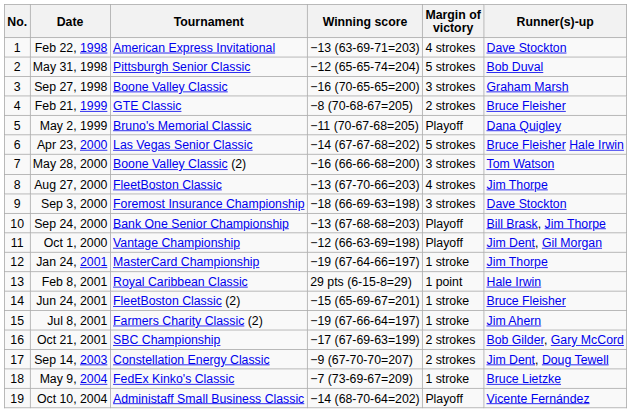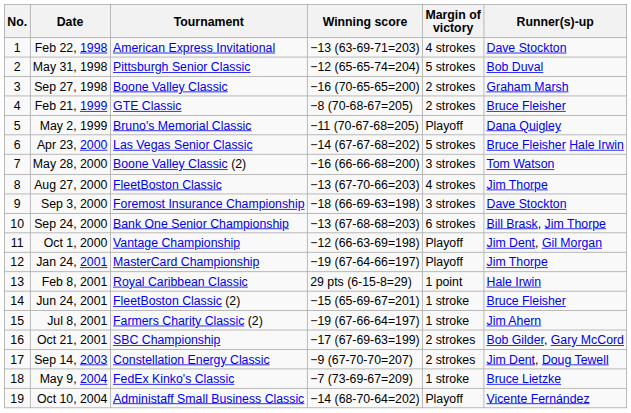 <table class="wikitable" style="font-size:95%;">
 <tr>
 <th>No.</th>
 <th>Date</th>
 <th>Tournament</th>
 <th>Winning score</th>
 <th>Margin of<br>victory</th>
 <th>Runner(s)-up</th>
 </tr>
 <tr>
 <td align=center>1</td>
 <td align=right>Feb 22, <a href='#'>1998</a></td>
 <td><a href='#'>American Express Invitational</a></td>
 <td>−13 (63-69-71=203)</td>
 <td>4 strokes</td>
 <td> <a href='#'>Dave Stockton</a></td>
 </tr>
 <tr>
 <td align=center>2</td>
 <td align=right>May 31, 1998</td>
 <td><a href='#'>Pittsburgh Senior Classic</a></td>
 <td>−12 (65-65-74=204)</td>
 <td>5 strokes</td>
 <td> <a href='#'>Bob Duval</a></td>
 </tr>
 <tr>
 <td align=center>3</td>
 <td align=right>Sep 27, 1998</td>
 <td><a href='#'>Boone Valley Classic</a></td>
 <td>−16 (70-65-65=200)</td>
-<td>3 strokes</td>
+<td>2 strokes</td>
 <td> <a href='#'>Graham Marsh</a></td>
 </tr>
 <tr>
 <td align=center>4</td>
 <td align=right>Feb 21, <a href='#'>1999</a></td>
 <td><a href='#'>GTE Classic</a></td>
 <td>−8 (70-68-67=205)</td>
 <td>2 strokes</td>
 <td> <a href='#'>Bruce Fleisher</a></td>
 </tr>
 <tr>
 <td align=center>5</td>
 <td align=right>May 2, 1999</td>
 <td><a href='#'>Bruno's Memorial Classic</a></td>
 <td>−11 (70-67-68=205)</td>
 <td>Playoff</td>
 <td> <a href='#'>Dana Quigley</a></td>
 </tr>
 <tr>
 <td align=center>6</td>
 <td align=right>Apr 23, <a href='#'>2000</a></td>
 <td><a href='#'>Las Vegas Senior Classic</a></td>
 <td>−14 (67-67-68=202)</td>
 <td>5 strokes</td>
 <td> <a href='#'>Bruce Fleisher</a>  <a href='#'>Hale Irwin</a></td>
 </tr>
 <tr>
 <td align=center>7</td>
 <td align=right>May 28, 2000</td>
 <td><a href='#'>Boone Valley Classic</a> (2)</td>
 <td>−16 (66-66-68=200)</td>
 <td>3 strokes</td>
 <td> <a href='#'>Tom Watson</a></td>
 </tr>
 <tr>
 <td align=center>8</td>
 <td align=right>Aug 27, 2000</td>
 <td><a href='#'>FleetBoston Classic</a></td>
 <td>−13 (67-70-66=203)</td>
 <td>4 strokes</td>
 <td> <a href='#'>Jim Thorpe</a></td>
 </tr>
 <tr>
 <td align=center>9</td>
 <td align=right>Sep 3, 2000</td>
 <td><a href='#'>Foremost Insurance Championship</a></td>
 <td>−18 (66-69-63=198)</td>
 <td>3 strokes</td>
 <td> <a href='#'>Dave Stockton</a></td>
 </tr>
 <tr>
 <td align=center>10</td>
 <td align=right>Sep 24, 2000</td>
 <td><a href='#'>Bank One Senior Championship</a></td>
 <td>−13 (67-68-68=203)</td>
-<td>Playoff</td>
+<td>6 strokes</td>
 <td> <a href='#'>Bill Brask</a>,  <a href='#'>Jim Thorpe</a></td>
 </tr>
 <tr>
 <td align=center>11</td>
 <td align=right>Oct 1, 2000</td>
 <td><a href='#'>Vantage Championship</a></td>
 <td>−12 (66-63-69=198)</td>
 <td>Playoff</td>
 <td> <a href='#'>Jim Dent</a>,  <a href='#'>Gil Morgan</a></td>
 </tr>
 <tr>
 <td align=center>12</td>
 <td align=right>Jan 24, <a href='#'>2001</a></td>
 <td><a href='#'>MasterCard Championship</a></td>
 <td>−19 (67-64-66=197)</td>
-<td>1 stroke</td>
+<td>Playoff</td>
 <td> <a href='#'>Jim Thorpe</a></td>
 </tr>
 <tr>
 <td align=center>13</td>
 <td align=right>Feb 8, 2001</td>
 <td><a href='#'>Royal Caribbean Classic</a></td>
 <td>29 pts (6-15-8=29)</td>
 <td>1 point</td>
 <td> <a href='#'>Hale Irwin</a></td>
 </tr>
 <tr>
 <td align=center>14</td>
 <td align=right>Jun 24, 2001</td>
 <td><a href='#'>FleetBoston Classic</a> (2)</td>
 <td>−15 (65-69-67=201)</td>
 <td>1 stroke</td>
 <td> <a href='#'>Bruce Fleisher</a></td>
 </tr>
 <tr>
 <td align=center>15</td>
 <td align=right>Jul 8, 2001</td>
 <td><a href='#'>Farmers Charity Classic</a> (2)</td>
 <td>−19 (67-66-64=197)</td>
 <td>1 stroke</td>
 <td> <a href='#'>Jim Ahern</a></td>
 </tr>
 <tr>
 <td align=center>16</td>
 <td align=right>Oct 21, 2001</td>
 <td><a href='#'>SBC Championship</a></td>
 <td>−17 (67-69-63=199)</td>
 <td>2 strokes</td>
 <td> <a href='#'>Bob Gilder</a>,  <a href='#'>Gary McCord</a></td>
 </tr>
 <tr>
 <td align=center>17</td>
 <td align=right>Sep 14, <a href='#'>2003</a></td>
 <td><a href='#'>Constellation Energy Classic</a></td>
 <td>−9 (67-70-70=207)</td>
 <td>2 strokes</td>
 <td> <a href='#'>Jim Dent</a>,  <a href='#'>Doug Tewell</a></td>
 </tr>
 <tr>
 <td align=center>18</td>
 <td align=right>May 9, <a href='#'>2004</a></td>
 <td><a href='#'>FedEx Kinko's Classic</a></td>
 <td>−7 (73-69-67=209)</td>
 <td>1 stroke</td>
 <td> <a href='#'>Bruce Lietzke</a></td>
 </tr>
 <tr>
 <td align=center>19</td>
 <td align=right>Oct 10, 2004</td>
 <td><a href='#'>Administaff Small Business Classic</a></td>
 <td>−14 (68-70-64=202)</td>
 <td>Playoff</td>
 <td> <a href='#'>Vicente Fernández</a></td>
 </tr>
 </table>
